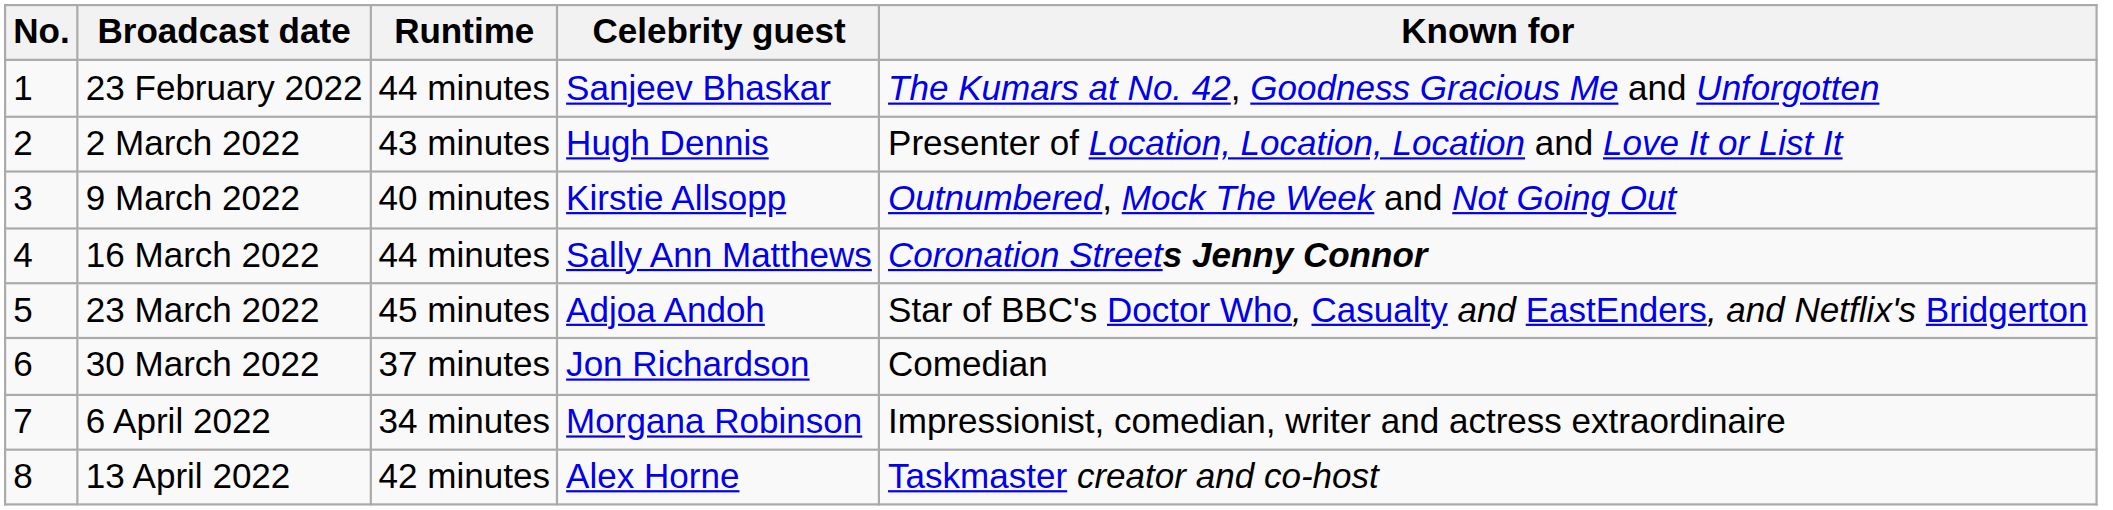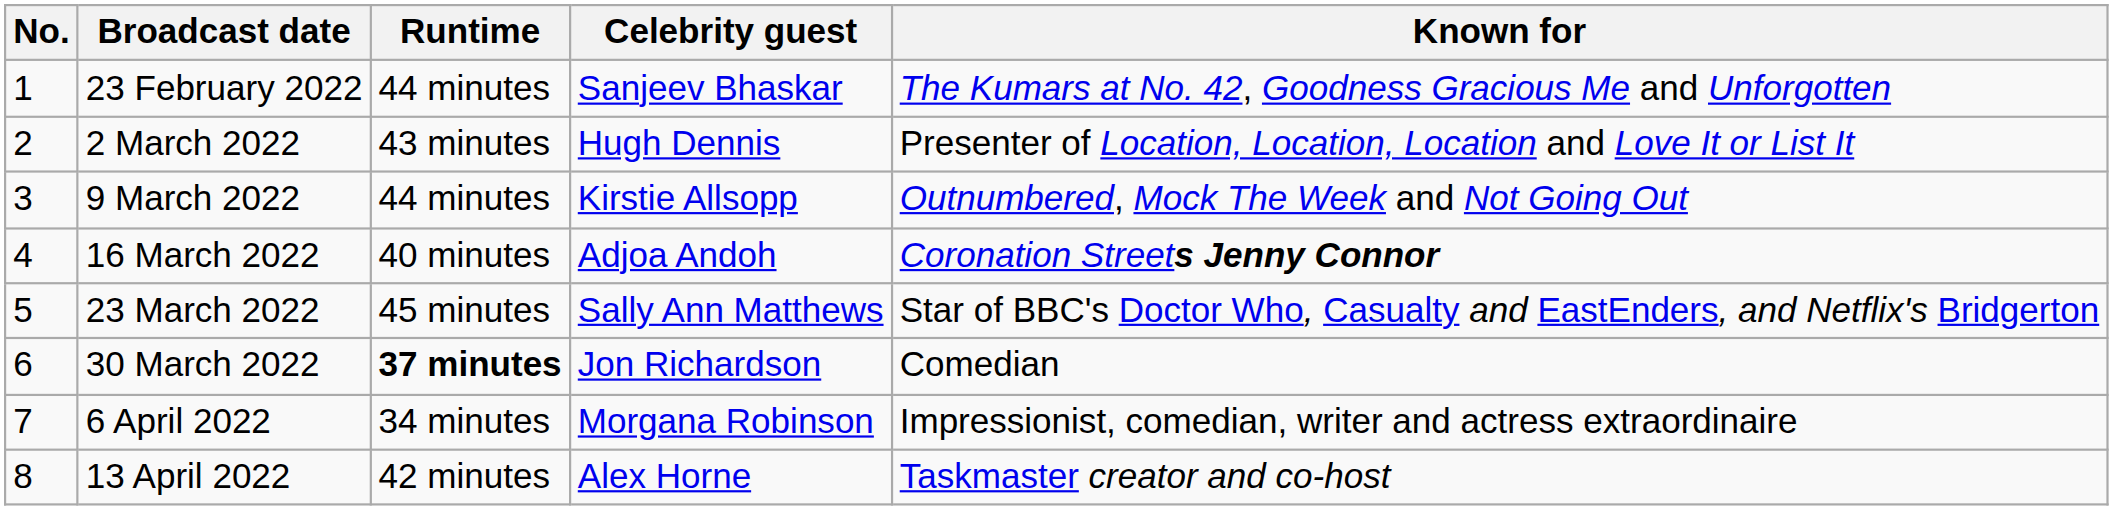 <table class="wikitable sortable">
 <tr>
 <th>No.</th>
 <th>Broadcast date</th>
 <th>Runtime</th>
 <th>Celebrity guest</th>
 <th>Known for</th>
 </tr>
 <tr>
 <td>1</td>
 <td>23 February 2022</td>
 <td>44 minutes</td>
 <td><a href='#'>Sanjeev Bhaskar</a></td>
 <td><em><a href='#'>The Kumars at No. 42</a></em>, <em><a href='#'>Goodness Gracious Me</a></em> and <em><a href='#'>Unforgotten</a></em></td>
 </tr>
 <tr>
 <td>2</td>
 <td>2 March 2022</td>
 <td>43 minutes</td>
 <td><a href='#'>Hugh Dennis</a></td>
 <td>Presenter of <em><a href='#'>Location, Location, Location</a></em> and <em><a href='#'>Love It or List It</a></em></td>
 </tr>
 <tr>
 <td>3</td>
 <td>9 March 2022</td>
-<td>40 minutes</td>
+<td>44 minutes</td>
 <td><a href='#'>Kirstie Allsopp</a></td>
 <td><em><a href='#'>Outnumbered</a></em>, <em><a href='#'>Mock The Week</a></em> and <em><a href='#'>Not Going Out</a></em></td>
 </tr>
 <tr>
 <td>4</td>
 <td>16 March 2022</td>
-<td>44 minutes</td>
-<td><a href='#'>Sally Ann Matthews</a></td>
+<td>40 minutes</td>
+<td><a href='#'>Adjoa Andoh</a></td>
 <td><em><a href='#'>Coronation Street</a><strong>s Jenny Connor</td>
 </tr>
 <tr>
 <td>5</td>
 <td>23 March 2022</td>
 <td>45 minutes</td>
-<td><a href='#'>Adjoa Andoh</a></td>
+<td><a href='#'>Sally Ann Matthews</a></td>
 <td>Star of BBC's </em><a href='#'>Doctor Who</a><em>, </em><a href='#'>Casualty</a><em> and  </em><a href='#'>EastEnders</a><em>, and Netflix's </em><a href='#'>Bridgerton</a><em></td>
 </tr>
 <tr>
 <td>6</td>
 <td>30 March 2022</td>
-<td>37 minutes</td>
+<td><strong>37 minutes</strong></td>
 <td><a href='#'>Jon Richardson</a></td>
 <td>Comedian</td>
 </tr>
 <tr>
 <td>7</td>
 <td>6 April 2022</td>
 <td>34 minutes</td>
 <td><a href='#'>Morgana Robinson</a></td>
 <td>Impressionist, comedian, writer and actress extraordinaire</td>
 </tr>
 <tr>
 <td>8</td>
 <td>13 April 2022</td>
 <td>42 minutes</td>
 <td><a href='#'>Alex Horne</a></td>
 <td></em><a href='#'>Taskmaster</a><em> creator and co-host</td>
 </tr>
 </table>
